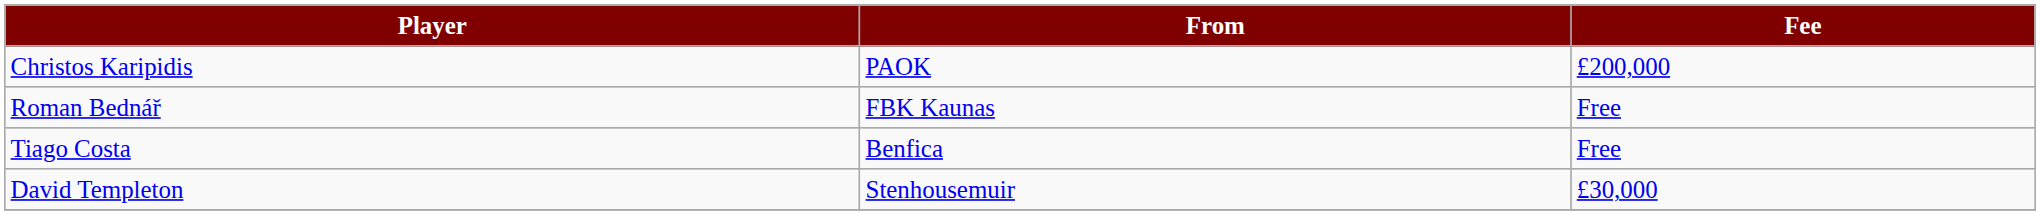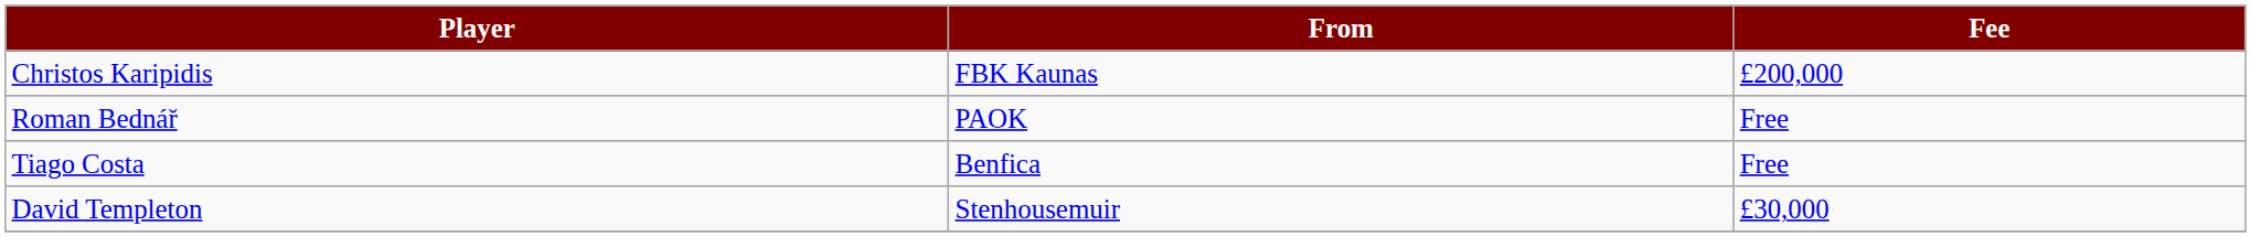 <table class="wikitable" style="text-align:left; font-size:95%;width:98%;">
 <tr>
 <th style="background:maroon; color:white;">Player</th>
 <th style="background:maroon; color:white;">From</th>
 <th style="background:maroon; color:white;">Fee</th>
 </tr>
 <tr>
 <td> <a href='#'>Christos Karipidis</a></td>
-<td> <a href='#'>PAOK</a></td>
+<td> <a href='#'>FBK Kaunas</a></td>
 <td><a href='#'>£200,000</a></td>
 </tr>
 <tr>
 <td> <a href='#'>Roman Bednář</a></td>
-<td> <a href='#'>FBK Kaunas</a></td>
+<td> <a href='#'>PAOK</a></td>
 <td><a href='#'>Free</a></td>
 </tr>
 <tr>
 <td> <a href='#'>Tiago Costa</a></td>
 <td> <a href='#'>Benfica</a></td>
 <td><a href='#'>Free</a></td>
 </tr>
 <tr>
 <td> <a href='#'>David Templeton</a></td>
 <td> <a href='#'>Stenhousemuir</a></td>
 <td><a href='#'>£30,000</a></td>
 </tr>
 <tr>
 </tr>
 </table>
